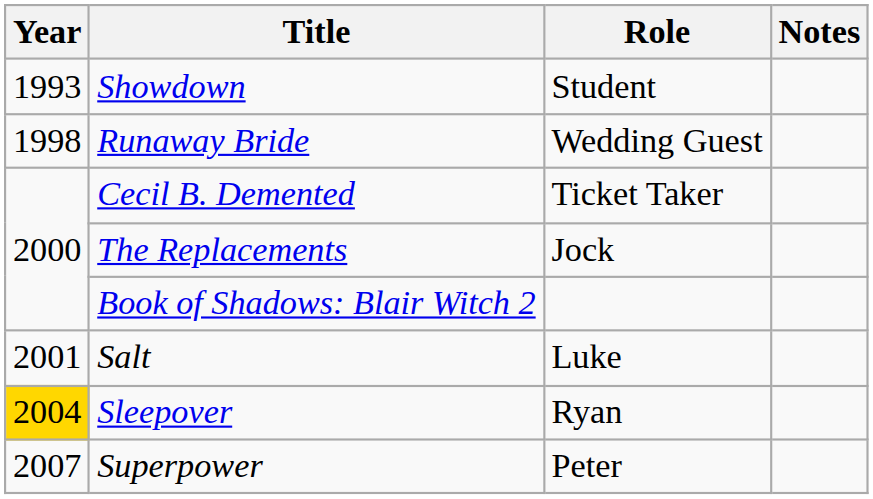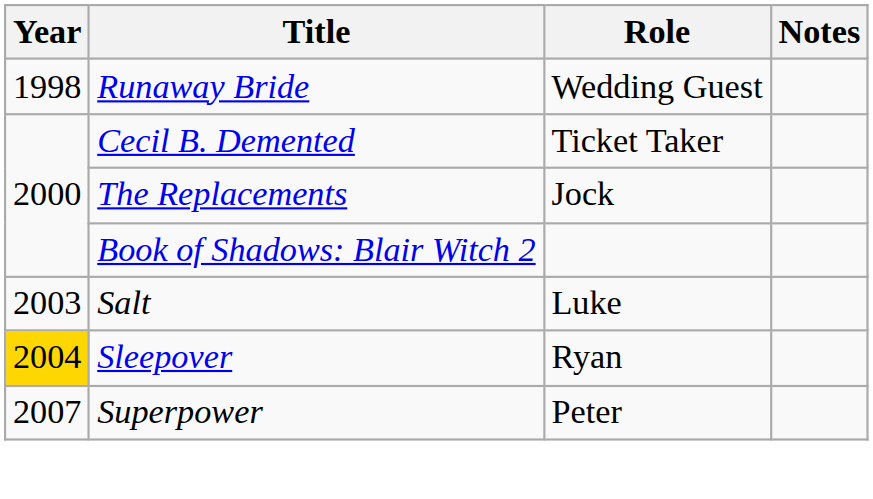 <table class="wikitable sortable">
 <tr>
 <th>Year</th>
 <th>Title</th>
 <th>Role</th>
 <th class="unsortable">Notes</th>
-</tr>
-<tr>
-<td>1993</td>
-<td><em><a href='#'>Showdown</a></em></td>
-<td>Student</td>
-<td></td>
 </tr>
 <tr>
 <td>1998</td>
 <td><em><a href='#'>Runaway Bride</a></em></td>
 <td>Wedding Guest</td>
 <td></td>
 </tr>
 <tr>
 <td rowspan="3">2000</td>
 <td><em><a href='#'>Cecil B. Demented</a></em></td>
 <td>Ticket Taker</td>
 <td></td>
 </tr>
 <tr>
 <td><em><a href='#'>The Replacements</a></em></td>
 <td>Jock</td>
 <td></td>
 </tr>
 <tr>
 <td><em><a href='#'>Book of Shadows: Blair Witch 2</a></em></td>
 <td></td>
 <td></td>
 </tr>
 <tr>
-<td>2001</td>
+<td>2003</td>
 <td><em>Salt</em></td>
 <td>Luke</td>
 <td></td>
 </tr>
 <tr>
 <td style="background: gold;">2004</td>
 <td><em><a href='#'>Sleepover</a></em></td>
 <td>Ryan</td>
 <td></td>
 </tr>
 <tr>
 <td>2007</td>
 <td><em>Superpower</em></td>
 <td>Peter</td>
 <td></td>
 </tr>
 </table>
